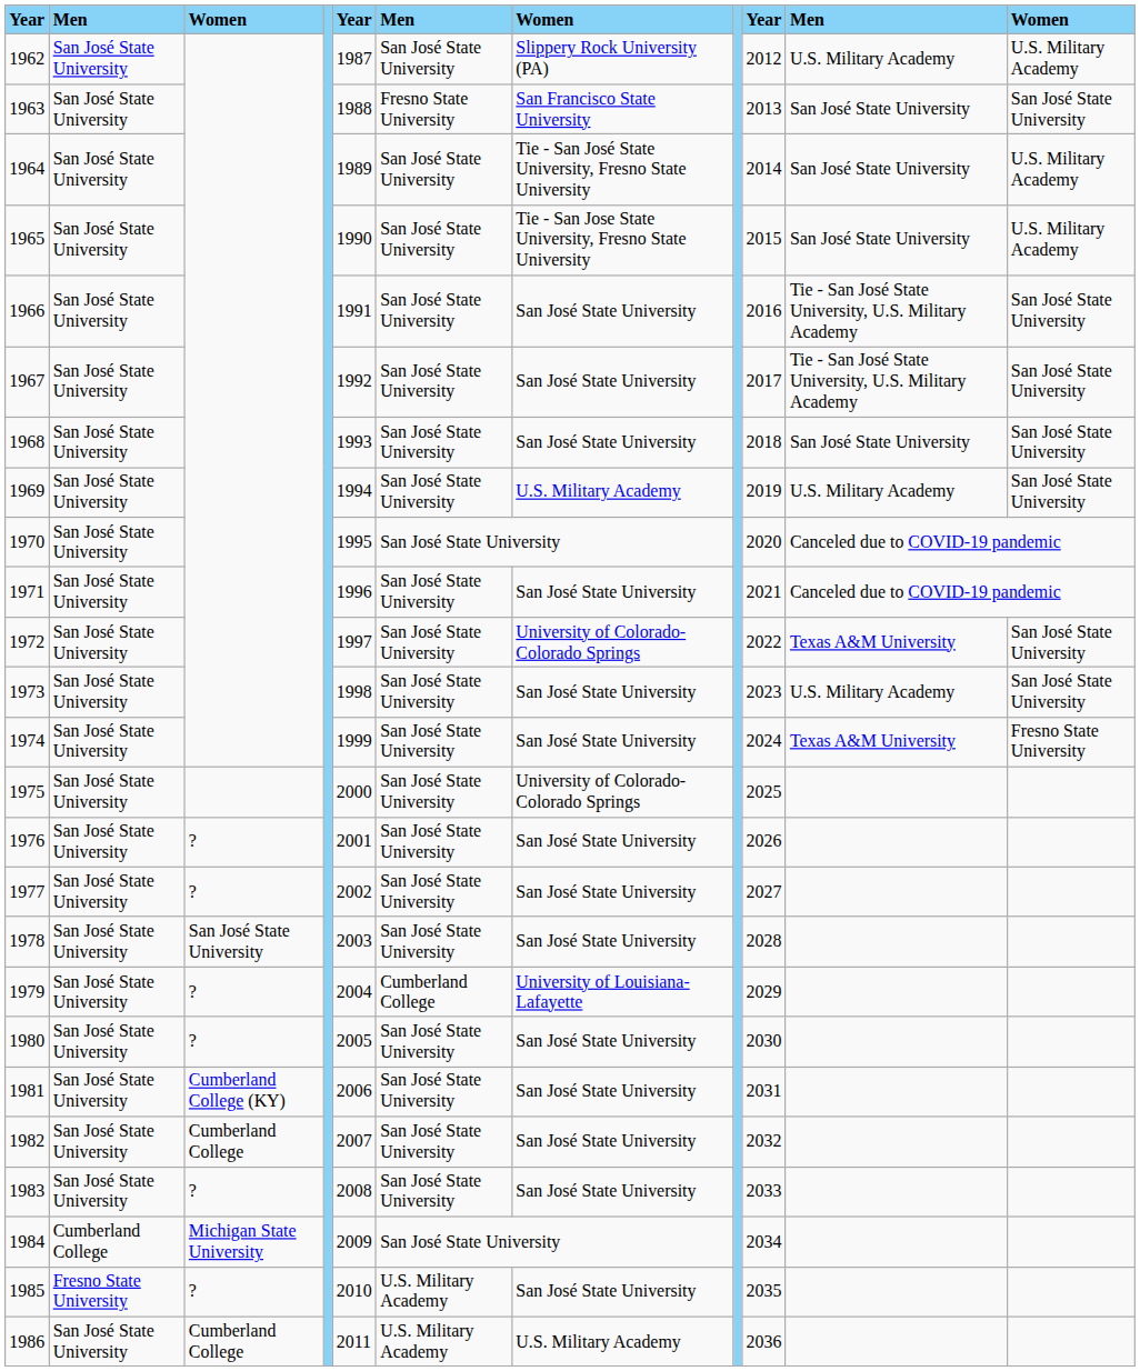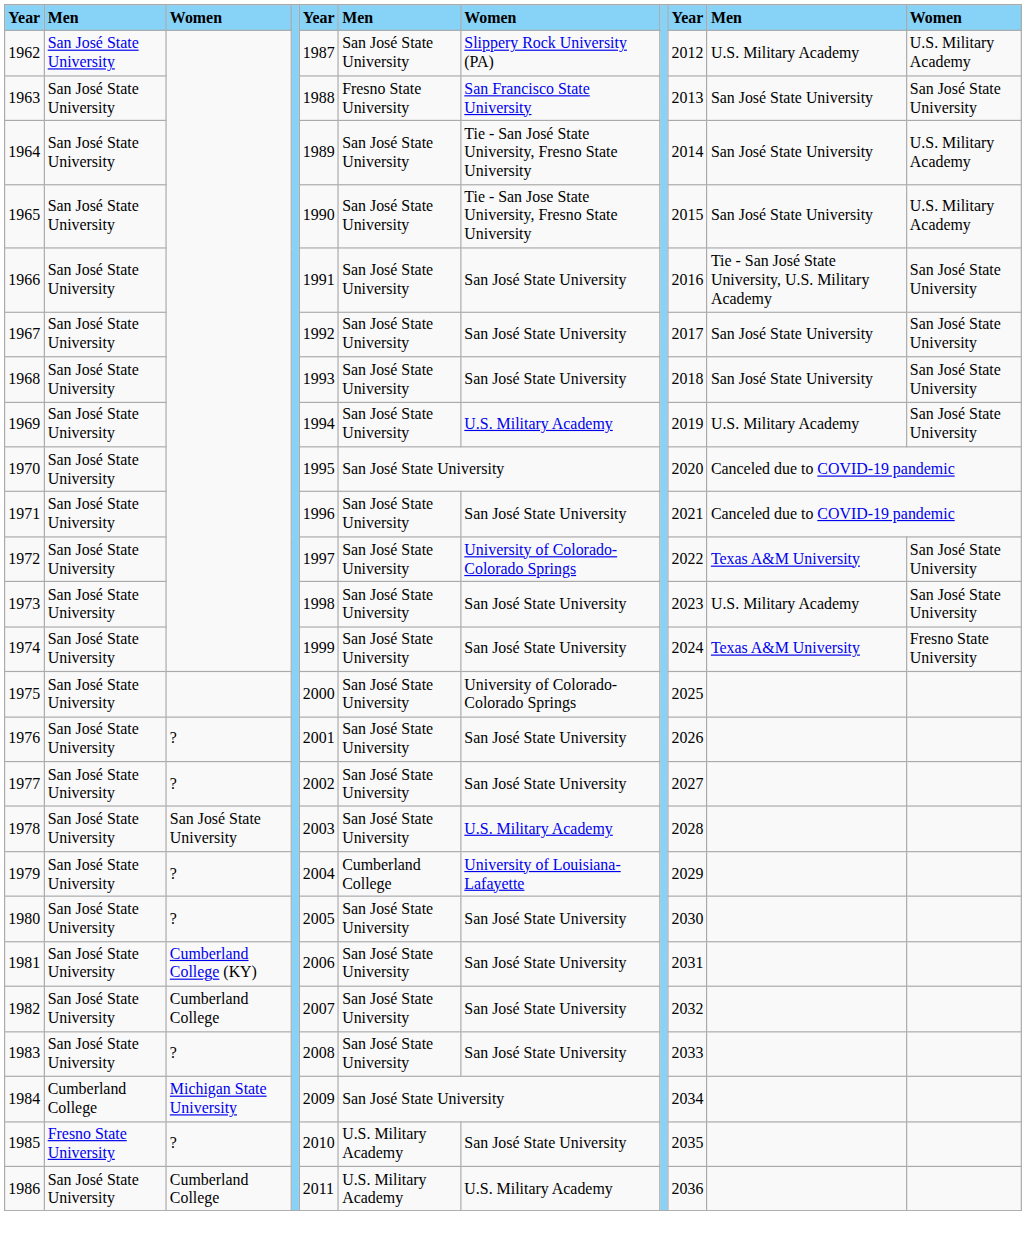 <table class="wikitable" style="font-size:85%;">
 <tr ! style="background-color: #87D3F8;">
 <td><strong>Year</strong></td>
 <td><strong>Men</strong></td>
 <td><strong>Women</strong></td>
 <td rowspan=26></td>
 <td><strong>Year</strong></td>
 <td><strong>Men</strong></td>
 <td><strong>Women</strong></td>
 <td rowspan=26></td>
 <td><strong>Year</strong></td>
 <td><strong>Men</strong></td>
 <td><strong>Women</strong></td>
 </tr>
 <tr --->
 <td>1962</td>
 <td><a href='#'>San José State University</a></td>
 <td rowspan=13 colspan=1></td>
 <td>1987</td>
 <td>San José State University</td>
 <td><a href='#'>Slippery Rock University</a> (PA)</td>
 <td>2012</td>
 <td>U.S. Military Academy</td>
 <td>U.S. Military Academy</td>
 </tr>
 <tr --->
 <td>1963</td>
 <td>San José State University</td>
 <td>1988</td>
 <td>Fresno State University</td>
 <td><a href='#'>San Francisco State University</a></td>
 <td>2013</td>
 <td>San José State University</td>
 <td>San José State University</td>
 </tr>
 <tr --->
 <td>1964</td>
 <td>San José State University</td>
 <td>1989</td>
 <td>San José State University</td>
 <td>Tie - San José State University, Fresno State University</td>
 <td>2014</td>
 <td>San José State University</td>
 <td>U.S. Military Academy</td>
 </tr>
 <tr --->
 <td>1965</td>
 <td>San José State University</td>
 <td>1990</td>
 <td>San José State University</td>
 <td>Tie - San Jose State University, Fresno State University</td>
 <td>2015</td>
 <td>San José State University</td>
 <td>U.S. Military Academy</td>
 </tr>
 <tr --->
 <td>1966</td>
 <td>San José State University</td>
 <td>1991</td>
 <td>San José State University</td>
 <td>San José State University</td>
 <td>2016</td>
 <td>Tie - San José State University, U.S. Military Academy</td>
 <td>San José State University</td>
 </tr>
 <tr --->
 <td>1967</td>
 <td>San José State University</td>
 <td>1992</td>
 <td>San José State University</td>
 <td>San José State University</td>
 <td>2017</td>
-<td>Tie - San José State University, U.S. Military Academy</td>
+<td>San José State University</td>
 <td>San José State University</td>
 </tr>
 <tr --->
 <td>1968</td>
 <td>San José State University</td>
 <td>1993</td>
 <td>San José State University</td>
 <td>San José State University</td>
 <td>2018</td>
 <td>San José State University</td>
 <td>San José State University</td>
 </tr>
 <tr --->
 <td>1969</td>
 <td>San José State University</td>
 <td>1994</td>
 <td>San José State University</td>
 <td><a href='#'>U.S. Military Academy</a></td>
 <td>2019</td>
 <td>U.S. Military Academy</td>
 <td>San José State University</td>
 </tr>
 <tr --->
 <td>1970</td>
 <td>San José State University</td>
 <td>1995</td>
 <td colspan=2>San José State University</td>
 <td>2020</td>
 <td colspan="2">Canceled due to <a href='#'>COVID-19 pandemic</a></td>
 </tr>
 <tr --->
 <td>1971</td>
 <td>San José State University</td>
 <td>1996</td>
 <td>San José State University</td>
 <td>San José State University</td>
 <td>2021</td>
 <td colspan="2">Canceled due to <a href='#'>COVID-19 pandemic</a></td>
 </tr>
 <tr --->
 <td>1972</td>
 <td>San José State University</td>
 <td>1997</td>
 <td>San José State University</td>
 <td><a href='#'>University of Colorado-Colorado Springs</a></td>
 <td>2022</td>
 <td><a href='#'>Texas A&M University</a></td>
 <td>San José State University</td>
 </tr>
 <tr --->
 <td>1973</td>
 <td>San José State University</td>
 <td>1998</td>
 <td>San José State University</td>
 <td>San José State University</td>
 <td>2023</td>
 <td>U.S. Military Academy</td>
 <td>San José State University</td>
 </tr>
 <tr --->
 <td>1974</td>
 <td>San José State University</td>
 <td>1999</td>
 <td>San José State University</td>
 <td>San José State University</td>
 <td>2024</td>
 <td><a href='#'>Texas A&M University</a></td>
 <td>Fresno State University</td>
 </tr>
 <tr --->
 <td>1975<br></td>
 <td>San José State University</td>
 <td></td>
 <td>2000</td>
 <td>San José State University</td>
 <td>University of Colorado-Colorado Springs</td>
 <td>2025</td>
 <td></td>
 <td></td>
 </tr>
 <tr --->
 <td>1976</td>
 <td>San José State University</td>
 <td>?</td>
 <td>2001</td>
 <td>San José State University</td>
 <td>San José State University</td>
 <td>2026</td>
 <td></td>
 <td></td>
 </tr>
 <tr --->
 <td>1977</td>
 <td>San José State University</td>
 <td>?</td>
 <td>2002</td>
 <td>San José State University</td>
 <td>San José State University</td>
 <td>2027</td>
 <td></td>
 <td></td>
 </tr>
 <tr --->
 <td>1978</td>
 <td>San José State University</td>
 <td>San José State University</td>
 <td>2003</td>
 <td>San José State University</td>
-<td>San José State University</td>
+<td><a href='#'>U.S. Military Academy</a></td>
 <td>2028</td>
 <td></td>
 <td></td>
 </tr>
 <tr --->
 <td>1979</td>
 <td>San José State University</td>
 <td>?</td>
 <td>2004</td>
 <td>Cumberland College</td>
 <td><a href='#'>University of Louisiana-Lafayette</a></td>
 <td>2029</td>
 <td></td>
 <td></td>
 </tr>
 <tr --->
 <td>1980</td>
 <td>San José State University</td>
 <td>?</td>
 <td>2005</td>
 <td>San José State University</td>
 <td>San José State University</td>
 <td>2030</td>
 <td></td>
 <td></td>
 </tr>
 <tr --->
 <td>1981</td>
 <td>San José State University</td>
 <td><a href='#'>Cumberland College</a> (KY)</td>
 <td>2006</td>
 <td>San José State University</td>
 <td>San José State University</td>
 <td>2031</td>
 <td></td>
 <td></td>
 </tr>
 <tr --->
 <td>1982</td>
 <td>San José State University</td>
 <td>Cumberland College</td>
 <td>2007</td>
 <td>San José State University</td>
 <td>San José State University</td>
 <td>2032</td>
 <td></td>
 <td></td>
 </tr>
 <tr --->
 <td>1983</td>
 <td>San José State University</td>
 <td>?</td>
 <td>2008</td>
 <td>San José State University</td>
 <td>San José State University</td>
 <td>2033</td>
 <td></td>
 <td></td>
 </tr>
 <tr --->
 <td>1984</td>
 <td>Cumberland College</td>
 <td><a href='#'>Michigan State University</a></td>
 <td>2009</td>
 <td colspan=2>San José State University </td>
 <td>2034</td>
 <td></td>
 <td></td>
 </tr>
 <tr --->
 <td>1985</td>
 <td><a href='#'>Fresno State University</a></td>
 <td>?</td>
 <td>2010</td>
 <td>U.S. Military Academy</td>
 <td>San José State University</td>
 <td>2035</td>
 <td></td>
 <td></td>
 </tr>
 <tr --->
 <td>1986</td>
 <td>San José State University</td>
 <td>Cumberland College</td>
 <td>2011</td>
 <td>U.S. Military Academy</td>
 <td>U.S. Military Academy</td>
 <td>2036</td>
 <td></td>
 <td></td>
 </tr>
 <tr --->
 </tr>
 </table>
